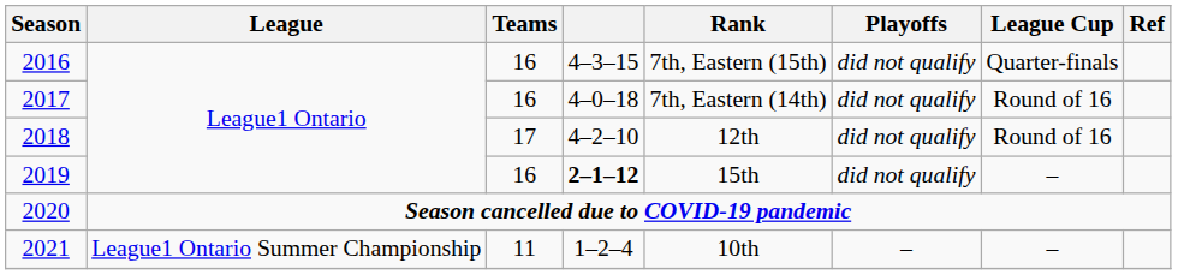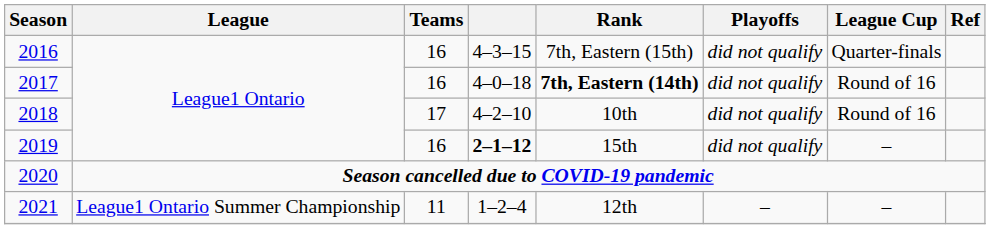 <table class="wikitable" style="text-align: center;">
 <tr>
 <th>Season</th>
 <th>League</th>
 <th>Teams</th>
 <th></th>
 <th>Rank</th>
 <th>Playoffs</th>
 <th>League Cup</th>
 <th>Ref</th>
 </tr>
 <tr>
 <td><a href='#'>2016</a></td>
 <td rowspan="4"><a href='#'>League1 Ontario</a></td>
 <td>16</td>
 <td>4–3–15</td>
 <td>7th, Eastern (15th)</td>
 <td><em>did not qualify</em></td>
 <td>Quarter-finals</td>
 <td></td>
 </tr>
 <tr>
 <td><a href='#'>2017</a></td>
 <td>16</td>
 <td>4–0–18</td>
-<td>7th, Eastern (14th)</td>
+<td><strong>7th, Eastern (14th)</strong></td>
 <td><em>did not qualify</em></td>
 <td>Round of 16</td>
 <td></td>
 </tr>
 <tr>
 <td><a href='#'>2018</a></td>
 <td>17</td>
 <td>4–2–10</td>
-<td>12th</td>
+<td>10th</td>
 <td><em>did not qualify</em></td>
 <td>Round of 16</td>
 <td></td>
 </tr>
 <tr>
 <td><a href='#'>2019</a></td>
 <td>16</td>
 <td><strong>2–1–12</strong></td>
 <td>15th</td>
 <td><em>did not qualify</em></td>
 <td>–</td>
 <td></td>
 </tr>
 <tr>
 <td><a href='#'>2020</a></td>
 <td colspan="7"><strong><em>Season cancelled due to <a href='#'>COVID-19 pandemic</a></em></strong></td>
 </tr>
 <tr>
 <td><a href='#'>2021</a></td>
 <td><a href='#'>League1 Ontario</a> Summer Championship</td>
 <td>11</td>
 <td>1–2–4</td>
-<td>10th</td>
+<td>12th</td>
 <td>–</td>
 <td>–</td>
 <td></td>
 </tr>
 <tr>
 </tr>
 </table>
